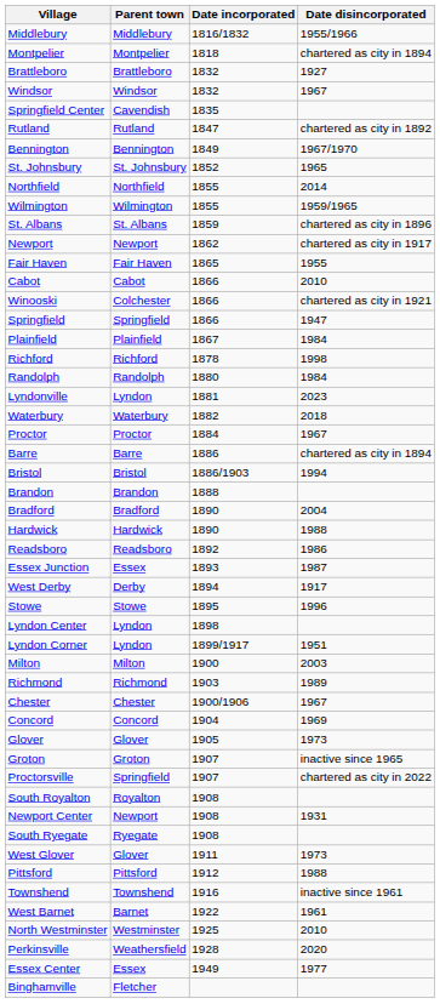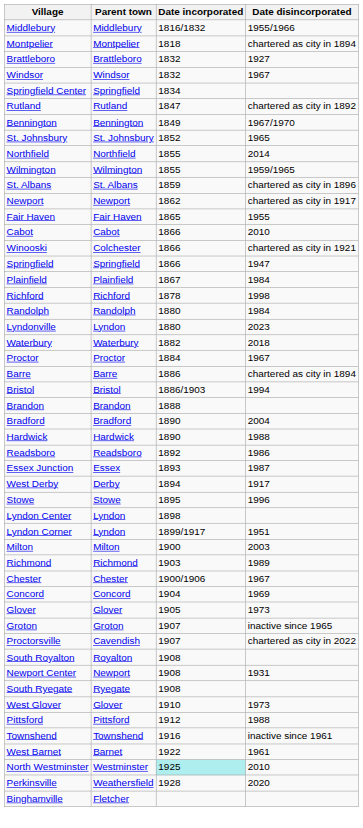 <table class="sortable wikitable">
 <tr>
 <th>Village</th>
 <th>Parent town</th>
 <th>Date incorporated</th>
 <th>Date disincorporated</th>
 </tr>
 <tr>
 <td><a href='#'>Middlebury</a></td>
 <td><a href='#'>Middlebury</a></td>
 <td>1816/1832</td>
 <td>1955/1966</td>
 </tr>
 <tr>
 <td><a href='#'>Montpelier</a></td>
 <td><a href='#'>Montpelier</a></td>
 <td>1818</td>
 <td>chartered as city in 1894</td>
 </tr>
 <tr>
 <td><a href='#'>Brattleboro</a></td>
 <td><a href='#'>Brattleboro</a></td>
 <td>1832</td>
 <td>1927</td>
 </tr>
 <tr>
 <td><a href='#'>Windsor</a></td>
 <td><a href='#'>Windsor</a></td>
 <td>1832</td>
 <td>1967</td>
 </tr>
 <tr>
 <td><a href='#'>Springfield Center</a></td>
-<td><a href='#'>Cavendish</a></td>
-<td>1835</td>
+<td><a href='#'>Springfield</a></td>
+<td>1834</td>
 <td></td>
 </tr>
 <tr>
 <td><a href='#'>Rutland</a></td>
 <td><a href='#'>Rutland</a></td>
 <td>1847</td>
 <td>chartered as city in 1892</td>
 </tr>
 <tr>
 <td><a href='#'>Bennington</a></td>
 <td><a href='#'>Bennington</a></td>
 <td>1849</td>
 <td>1967/1970</td>
 </tr>
 <tr>
 <td><a href='#'>St. Johnsbury</a></td>
 <td><a href='#'>St. Johnsbury</a></td>
 <td>1852</td>
 <td>1965</td>
 </tr>
 <tr>
 <td><a href='#'>Northfield</a></td>
 <td><a href='#'>Northfield</a></td>
 <td>1855</td>
 <td>2014</td>
 </tr>
 <tr>
 <td><a href='#'>Wilmington</a></td>
 <td><a href='#'>Wilmington</a></td>
 <td>1855</td>
 <td>1959/1965</td>
 </tr>
 <tr>
 <td><a href='#'>St. Albans</a></td>
 <td><a href='#'>St. Albans</a></td>
 <td>1859</td>
 <td>chartered as city in 1896</td>
 </tr>
 <tr>
 <td><a href='#'>Newport</a></td>
 <td><a href='#'>Newport</a></td>
 <td>1862</td>
 <td>chartered as city in 1917</td>
 </tr>
 <tr>
 <td><a href='#'>Fair Haven</a></td>
 <td><a href='#'>Fair Haven</a></td>
 <td>1865</td>
 <td>1955</td>
 </tr>
 <tr>
 <td><a href='#'>Cabot</a></td>
 <td><a href='#'>Cabot</a></td>
 <td>1866</td>
 <td>2010</td>
 </tr>
 <tr>
 <td><a href='#'>Winooski</a></td>
 <td><a href='#'>Colchester</a></td>
 <td>1866</td>
 <td>chartered as city in 1921</td>
 </tr>
 <tr>
 <td><a href='#'>Springfield</a></td>
 <td><a href='#'>Springfield</a></td>
 <td>1866</td>
 <td>1947</td>
 </tr>
 <tr>
 <td><a href='#'>Plainfield</a></td>
 <td><a href='#'>Plainfield</a></td>
 <td>1867</td>
 <td>1984</td>
 </tr>
 <tr>
 <td><a href='#'>Richford</a></td>
 <td><a href='#'>Richford</a></td>
 <td>1878</td>
 <td>1998</td>
 </tr>
 <tr>
 <td><a href='#'>Randolph</a></td>
 <td><a href='#'>Randolph</a></td>
 <td>1880</td>
 <td>1984</td>
 </tr>
 <tr>
 <td><a href='#'>Lyndonville</a></td>
 <td><a href='#'>Lyndon</a></td>
-<td>1881</td>
+<td>1880</td>
 <td>2023</td>
 </tr>
 <tr>
 <td><a href='#'>Waterbury</a></td>
 <td><a href='#'>Waterbury</a></td>
 <td>1882</td>
 <td>2018</td>
 </tr>
 <tr>
 <td><a href='#'>Proctor</a></td>
 <td><a href='#'>Proctor</a></td>
 <td>1884</td>
 <td>1967</td>
 </tr>
 <tr>
 <td><a href='#'>Barre</a></td>
 <td><a href='#'>Barre</a></td>
 <td>1886</td>
 <td>chartered as city in 1894</td>
 </tr>
 <tr>
 <td><a href='#'>Bristol</a></td>
 <td><a href='#'>Bristol</a></td>
 <td>1886/1903</td>
 <td>1994</td>
 </tr>
 <tr>
 <td><a href='#'>Brandon</a></td>
 <td><a href='#'>Brandon</a></td>
 <td>1888</td>
 <td></td>
 </tr>
 <tr>
 <td><a href='#'>Bradford</a></td>
 <td><a href='#'>Bradford</a></td>
 <td>1890</td>
 <td>2004</td>
 </tr>
 <tr>
 <td><a href='#'>Hardwick</a></td>
 <td><a href='#'>Hardwick</a></td>
 <td>1890</td>
 <td>1988</td>
 </tr>
 <tr>
 <td><a href='#'>Readsboro</a></td>
 <td><a href='#'>Readsboro</a></td>
 <td>1892</td>
 <td>1986</td>
 </tr>
 <tr>
 <td><a href='#'>Essex Junction</a></td>
 <td><a href='#'>Essex</a></td>
 <td>1893</td>
 <td>1987</td>
 </tr>
 <tr>
 <td><a href='#'>West Derby</a></td>
 <td><a href='#'>Derby</a></td>
 <td>1894</td>
 <td>1917</td>
 </tr>
 <tr>
 <td><a href='#'>Stowe</a></td>
 <td><a href='#'>Stowe</a></td>
 <td>1895</td>
 <td>1996</td>
 </tr>
 <tr>
 <td><a href='#'>Lyndon Center</a></td>
 <td><a href='#'>Lyndon</a></td>
 <td>1898</td>
 <td></td>
 </tr>
 <tr>
 <td><a href='#'>Lyndon Corner</a></td>
 <td><a href='#'>Lyndon</a></td>
 <td>1899/1917</td>
 <td>1951</td>
 </tr>
 <tr>
 <td><a href='#'>Milton</a></td>
 <td><a href='#'>Milton</a></td>
 <td>1900</td>
 <td>2003</td>
 </tr>
 <tr>
 <td><a href='#'>Richmond</a></td>
 <td><a href='#'>Richmond</a></td>
 <td>1903</td>
 <td>1989</td>
 </tr>
 <tr>
 <td><a href='#'>Chester</a></td>
 <td><a href='#'>Chester</a></td>
 <td>1900/1906</td>
 <td>1967</td>
 </tr>
 <tr>
 <td><a href='#'>Concord</a></td>
 <td><a href='#'>Concord</a></td>
 <td>1904</td>
 <td>1969</td>
 </tr>
 <tr>
 <td><a href='#'>Glover</a></td>
 <td><a href='#'>Glover</a></td>
 <td>1905</td>
 <td>1973</td>
 </tr>
 <tr>
 <td><a href='#'>Groton</a></td>
 <td><a href='#'>Groton</a></td>
 <td>1907</td>
 <td>inactive since 1965</td>
 </tr>
 <tr>
 <td><a href='#'>Proctorsville</a></td>
-<td><a href='#'>Springfield</a></td>
+<td><a href='#'>Cavendish</a></td>
 <td>1907</td>
 <td>chartered as city in 2022</td>
 </tr>
 <tr>
 <td><a href='#'>South Royalton</a></td>
 <td><a href='#'>Royalton</a></td>
 <td>1908</td>
 <td></td>
 </tr>
 <tr>
 <td><a href='#'>Newport Center</a></td>
 <td><a href='#'>Newport</a></td>
 <td>1908</td>
 <td>1931</td>
 </tr>
 <tr>
 <td><a href='#'>South Ryegate</a></td>
 <td><a href='#'>Ryegate</a></td>
 <td>1908</td>
 <td></td>
 </tr>
 <tr>
 <td><a href='#'>West Glover</a></td>
 <td><a href='#'>Glover</a></td>
-<td>1911</td>
+<td>1910</td>
 <td>1973</td>
 </tr>
 <tr>
 <td><a href='#'>Pittsford</a></td>
 <td><a href='#'>Pittsford</a></td>
 <td>1912</td>
 <td>1988</td>
 </tr>
 <tr>
 <td><a href='#'>Townshend</a></td>
 <td><a href='#'>Townshend</a></td>
 <td>1916</td>
 <td>inactive since 1961</td>
 </tr>
 <tr>
 <td><a href='#'>West Barnet</a></td>
 <td><a href='#'>Barnet</a></td>
 <td>1922</td>
 <td>1961</td>
 </tr>
 <tr>
 <td><a href='#'>North Westminster</a></td>
 <td><a href='#'>Westminster</a></td>
-<td>1925</td>
+<td style="background: paleturquoise;">1925</td>
 <td>2010</td>
 </tr>
 <tr>
 <td><a href='#'>Perkinsville</a></td>
 <td><a href='#'>Weathersfield</a></td>
 <td>1928</td>
 <td>2020</td>
 </tr>
 <tr>
-<td><a href='#'>Essex Center</a></td>
-<td><a href='#'>Essex</a></td>
-<td>1949</td>
-<td>1977</td>
-</tr>
-<tr>
 <td><a href='#'>Binghamville</a></td>
 <td><a href='#'>Fletcher</a></td>
 <td></td>
 <td></td>
 </tr>
 </table>
